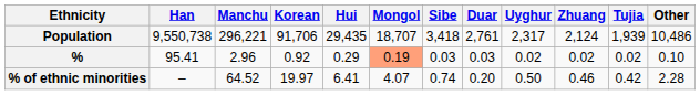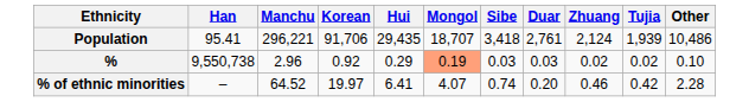 <table class="wikitable" style="margin:1em auto 1em auto; text-align:center">
 <tr>
 <th>Ethnicity</th>
 <th><a href='#'>Han</a></th>
 <th><a href='#'>Manchu</a></th>
 <th><a href='#'>Korean</a></th>
 <th><a href='#'>Hui</a></th>
 <th><a href='#'>Mongol</a></th>
 <th><a href='#'>Sibe</a></th>
 <th><a href='#'>Duar</a></th>
-<th><a href='#'>Uyghur</a></th>
 <th><a href='#'>Zhuang</a></th>
 <th><a href='#'>Tujia</a></th>
 <th>Other</th>
 </tr>
 <tr>
 <th>Population</th>
-<td>9,550,738</td>
+<td>95.41</td>
 <td>296,221</td>
 <td>91,706</td>
 <td>29,435</td>
 <td>18,707</td>
 <td>3,418</td>
 <td>2,761</td>
-<td>2,317</td>
 <td>2,124</td>
 <td>1,939</td>
 <td>10,486</td>
 </tr>
 <tr>
 <th><strong>%</strong></th>
-<td>95.41</td>
+<td>9,550,738</td>
 <td>2.96</td>
 <td>0.92</td>
 <td>0.29</td>
 <td style="background: lightsalmon;">0.19</td>
 <td>0.03</td>
 <td>0.03</td>
-<td>0.02</td>
 <td>0.02</td>
 <td>0.02</td>
 <td>0.10</td>
 </tr>
 <tr>
 <th><strong>%</strong> of ethnic minorities</th>
 <td>–</td>
 <td>64.52</td>
 <td>19.97</td>
 <td>6.41</td>
 <td>4.07</td>
 <td>0.74</td>
 <td>0.20</td>
-<td>0.50</td>
 <td>0.46</td>
 <td>0.42</td>
 <td>2.28</td>
 </tr>
 </table>
